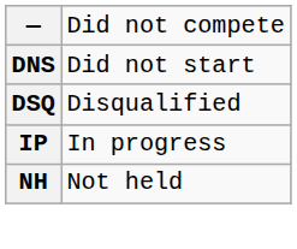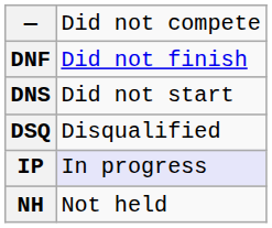 <table class="wikitable">
 <tr>
 <th scope="row">—</th>
 <td>Did not compete</td>
+</tr>
+<tr>
+<th scope="row">DNF</th>
+<td><a href='#'>Did not finish</a></td>
 </tr>
 <tr>
 <th scope="row">DNS</th>
 <td>Did not start</td>
 </tr>
 <tr>
 <th scope="row">DSQ</th>
 <td>Disqualified</td>
 </tr>
 <tr>
 <th scope="row">IP</th>
-<td>In progress</td>
+<td style="background: lavender;">In progress</td>
 </tr>
 <tr>
 <th scope="row">NH</th>
 <td>Not held</td>
 </tr>
 </table>
